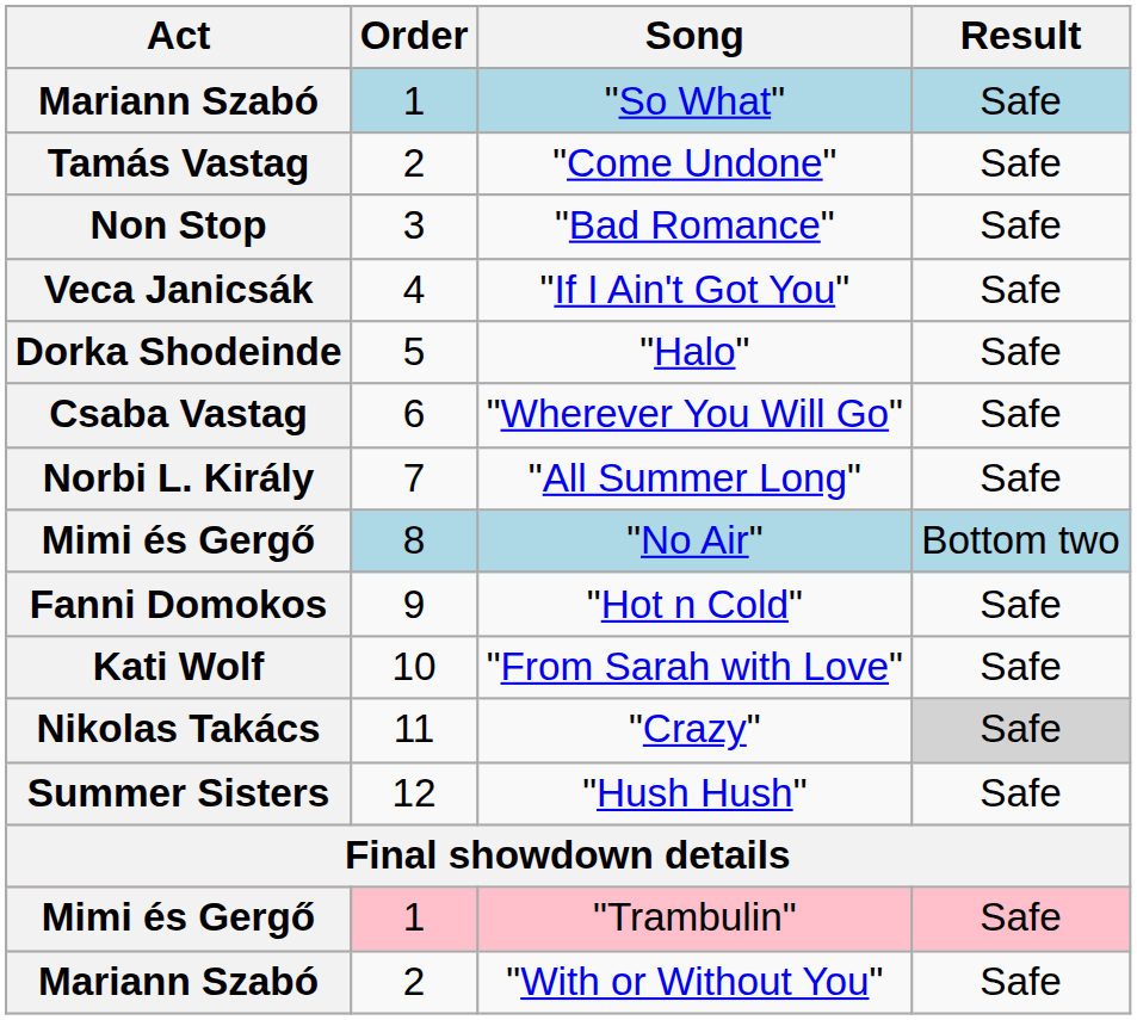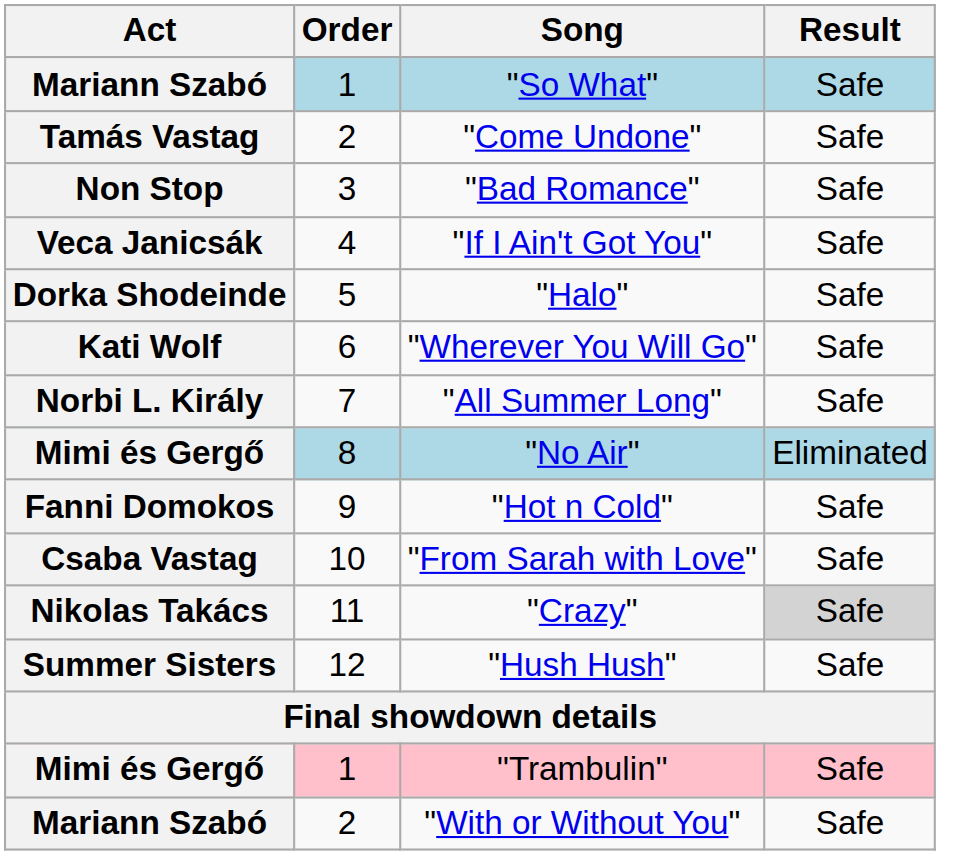 <table class="wikitable" style="text-align:center;">
 <tr>
 <th scope="col">Act</th>
 <th scope="col">Order</th>
 <th scope="col">Song</th>
 <th scope="col">Result</th>
 </tr>
 <tr bgcolor="lightblue">
 <th scope="row">Mariann Szabó</th>
 <td>1</td>
 <td>"<a href='#'>So What</a>"</td>
 <td>Safe</td>
 </tr>
 <tr>
 <th scope="row">Tamás Vastag</th>
 <td>2</td>
 <td>"<a href='#'>Come Undone</a>"</td>
 <td>Safe</td>
 </tr>
 <tr>
 <th scope="row">Non Stop</th>
 <td>3</td>
 <td>"<a href='#'>Bad Romance</a>"</td>
 <td>Safe</td>
 </tr>
 <tr>
 <th scope="row">Veca Janicsák</th>
 <td>4</td>
 <td>"<a href='#'>If I Ain't Got You</a>"</td>
 <td>Safe</td>
 </tr>
 <tr>
 <th scope="row">Dorka Shodeinde</th>
 <td>5</td>
 <td>"<a href='#'>Halo</a>"</td>
 <td>Safe</td>
 </tr>
 <tr>
-<th scope="row">Csaba Vastag</th>
+<th scope="row">Kati Wolf</th>
 <td>6</td>
 <td>"<a href='#'>Wherever You Will Go</a>"</td>
 <td>Safe</td>
 </tr>
 <tr>
 <th scope="row">Norbi L. Király</th>
 <td>7</td>
 <td>"<a href='#'>All Summer Long</a>"</td>
 <td>Safe</td>
 </tr>
 <tr bgcolor="lightblue">
 <th scope="row">Mimi és Gergő</th>
 <td>8</td>
 <td>"<a href='#'>No Air</a>"</td>
-<td>Bottom two</td>
+<td>Eliminated</td>
 </tr>
 <tr>
 <th scope="row">Fanni Domokos</th>
 <td>9</td>
 <td>"<a href='#'>Hot n Cold</a>"</td>
 <td>Safe</td>
 </tr>
 <tr>
-<th scope="row">Kati Wolf</th>
+<th scope="row">Csaba Vastag</th>
 <td>10</td>
 <td>"<a href='#'>From Sarah with Love</a>"</td>
 <td>Safe</td>
 </tr>
 <tr>
 <th scope="row">Nikolas Takács</th>
 <td>11</td>
 <td>"<a href='#'>Crazy</a>"</td>
 <td style="background: lightgrey;">Safe</td>
 </tr>
 <tr>
 <th scope="row">Summer Sisters</th>
 <td>12</td>
 <td>"<a href='#'>Hush Hush</a>"</td>
 <td>Safe</td>
 </tr>
 <tr>
 <th scope="col" colspan="6">Final showdown details</th>
 </tr>
 <tr bgcolor="pink">
 <th scope="row">Mimi és Gergő</th>
 <td>1</td>
 <td>"Trambulin"</td>
 <td>Safe</td>
 </tr>
 <tr>
 <th scope="row">Mariann Szabó</th>
 <td>2</td>
 <td>"<a href='#'>With or Without You</a>"</td>
 <td>Safe</td>
 </tr>
 </table>
